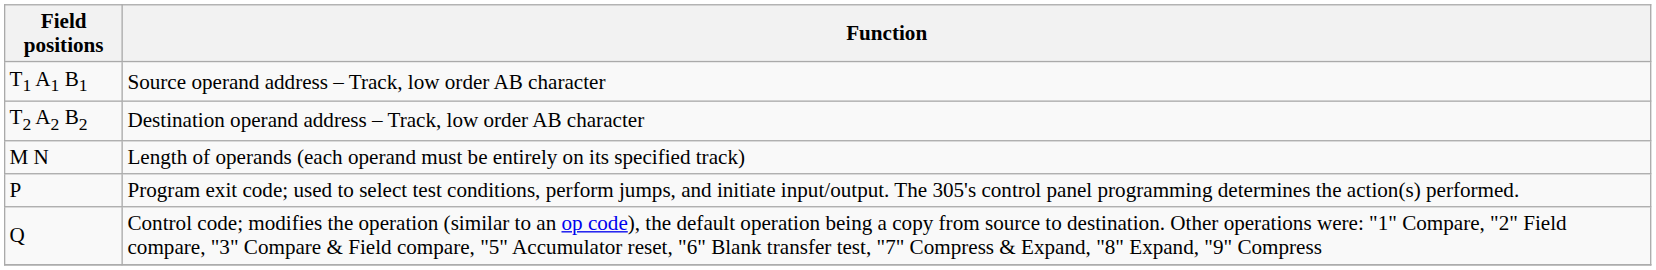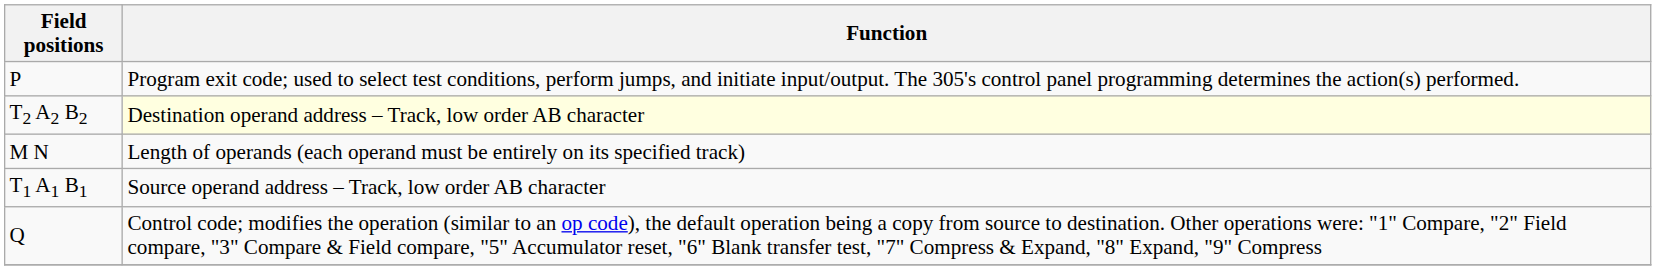 <table class="wikitable" align="left">
 <tr>
 <th>Field positions</th>
 <th>Function</th>
 </tr>
 <tr>
-<td>T<sub>1</sub> A<sub>1</sub> B<sub>1</sub></td>
-<td>Source operand address – Track, low order AB character</td>
+<td>P</td>
+<td>Program exit code; used to select test conditions, perform jumps, and initiate input/output. The 305's control panel programming determines the action(s) performed.</td>
 </tr>
 <tr>
 <td>T<sub>2</sub> A<sub>2</sub> B<sub>2</sub></td>
-<td>Destination operand address – Track, low order AB character</td>
+<td style="background: lightyellow;">Destination operand address – Track, low order AB character</td>
 </tr>
 <tr>
 <td>M N</td>
 <td>Length of operands (each operand must be entirely on its specified track)</td>
 </tr>
 <tr>
-<td>P</td>
-<td>Program exit code; used to select test conditions, perform jumps, and initiate input/output. The 305's control panel programming determines the action(s) performed.</td>
+<td>T<sub>1</sub> A<sub>1</sub> B<sub>1</sub></td>
+<td>Source operand address – Track, low order AB character</td>
 </tr>
 <tr>
 <td>Q</td>
 <td>Control code; modifies the operation (similar to an <a href='#'>op code</a>), the default operation being a copy from source to destination. Other operations were: "1" Compare, "2" Field compare, "3" Compare & Field compare, "5" Accumulator reset, "6" Blank transfer test, "7" Compress & Expand, "8" Expand, "9" Compress</td>
 </tr>
 <tr>
 </tr>
 </table>
